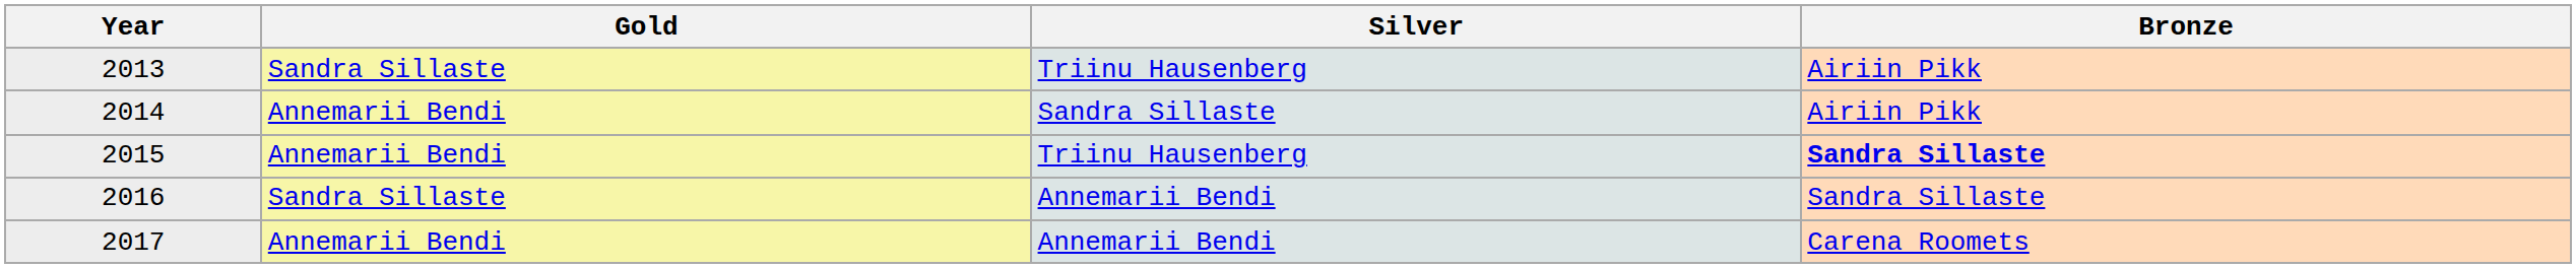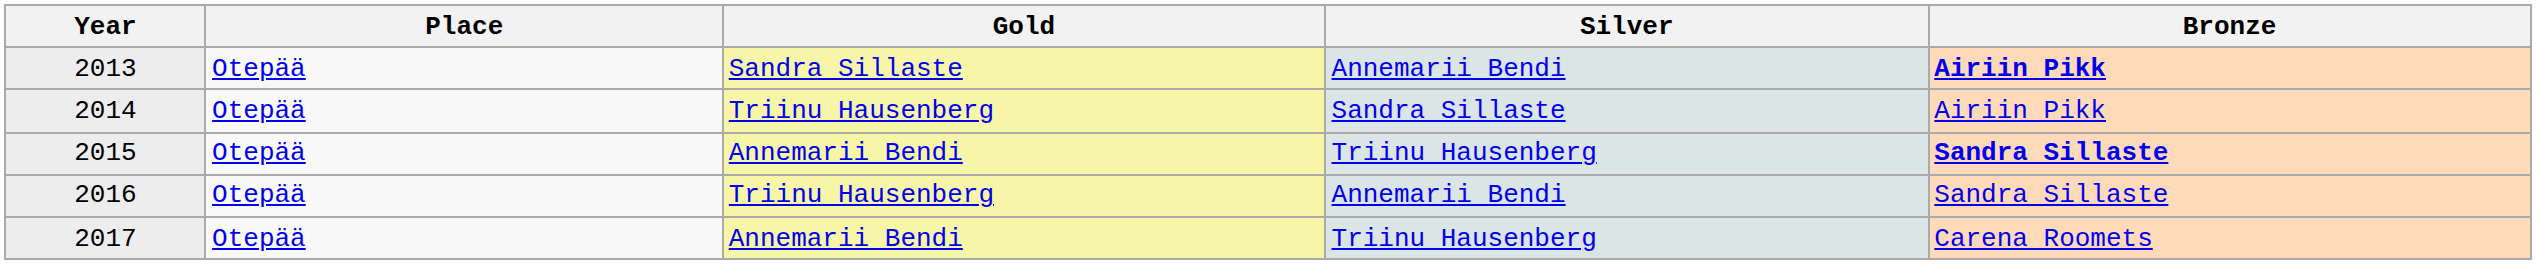 <table class="wikitable" style=" width:100%">
 <tr style="background:#EDEDED;">
 <th class="hintergrundfarbe6" style="width:7%">Year</th>
+<th class="hintergrundfarbe6" style="width:18%">Place</th>
 <th bgcolor=gold style="width:21%;">Gold</th>
 <th bgcolor=silver style="width:21%;">Silver</th>
 <th bgcolor="#CC9966" style="width:21%;">Bronze</th>
 </tr>
 <tr>
 <td align="center" bgcolor="#EDEDED">2013</td>
+<td><a href='#'>Otepää</a></td>
 <td bgcolor="#F7F6A8"><a href='#'>Sandra Sillaste</a></td>
-<td bgcolor="#DCE5E5"><a href='#'>Triinu Hausenberg</a></td>
-<td bgcolor="#FFDAB9"><a href='#'>Airiin Pikk</a></td>
+<td bgcolor="#DCE5E5"><a href='#'>Annemarii Bendi</a></td>
+<td bgcolor="#FFDAB9"><strong><a href='#'>Airiin Pikk</a></strong></td>
 </tr>
 <tr>
 <td align="center" bgcolor="#EDEDED">2014</td>
-<td bgcolor="#F7F6A8"><a href='#'>Annemarii Bendi</a></td>
+<td><a href='#'>Otepää</a></td>
+<td bgcolor="#F7F6A8"><a href='#'>Triinu Hausenberg</a></td>
 <td bgcolor="#DCE5E5"><a href='#'>Sandra Sillaste</a></td>
 <td bgcolor="#FFDAB9"><a href='#'>Airiin Pikk</a></td>
 </tr>
 <tr>
 <td align="center" bgcolor="#EDEDED">2015</td>
+<td><a href='#'>Otepää</a></td>
 <td bgcolor="#F7F6A8"><a href='#'>Annemarii Bendi</a></td>
 <td bgcolor="#DCE5E5"><a href='#'>Triinu Hausenberg</a></td>
 <td bgcolor="#FFDAB9"><strong><a href='#'>Sandra Sillaste</a></strong></td>
 </tr>
 <tr>
 <td align="center" bgcolor="#EDEDED">2016</td>
-<td bgcolor="#F7F6A8"><a href='#'>Sandra Sillaste</a></td>
+<td><a href='#'>Otepää</a></td>
+<td bgcolor="#F7F6A8"><a href='#'>Triinu Hausenberg</a></td>
 <td bgcolor="#DCE5E5"><a href='#'>Annemarii Bendi</a></td>
 <td bgcolor="#FFDAB9"><a href='#'>Sandra Sillaste</a></td>
 </tr>
 <tr>
 <td align="center" bgcolor="#EDEDED">2017</td>
+<td><a href='#'>Otepää</a></td>
 <td bgcolor="#F7F6A8"><a href='#'>Annemarii Bendi</a></td>
-<td bgcolor="#DCE5E5"><a href='#'>Annemarii Bendi</a></td>
+<td bgcolor="#DCE5E5"><a href='#'>Triinu Hausenberg</a></td>
 <td bgcolor="#FFDAB9"><a href='#'>Carena Roomets</a></td>
 </tr>
 </table>
